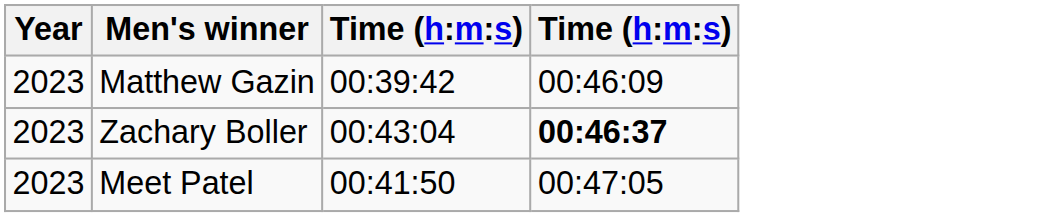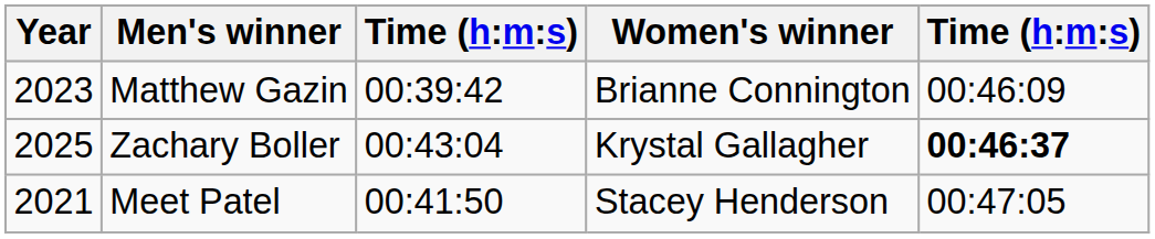 <table class="wikitable">
 <tr>
 <th>Year</th>
 <th>Men's winner</th>
 <th>Time (<a href='#'>h</a>:<a href='#'>m</a>:<a href='#'>s</a>)</th>
+<th>Women's winner</th>
 <th>Time (<a href='#'>h</a>:<a href='#'>m</a>:<a href='#'>s</a>)</th>
 </tr>
 <tr>
 <td>2023</td>
 <td>Matthew Gazin</td>
 <td>00:39:42</td>
+<td>Brianne Connington</td>
 <td>00:46:09</td>
 </tr>
 <tr>
-<td>2023</td>
+<td>2025</td>
 <td>Zachary Boller</td>
 <td>00:43:04</td>
+<td>Krystal Gallagher</td>
 <td><strong>00:46:37</strong></td>
 </tr>
 <tr>
-<td>2023</td>
+<td>2021</td>
 <td>Meet Patel</td>
 <td>00:41:50</td>
+<td>Stacey Henderson</td>
 <td>00:47:05</td>
 </tr>
 </table>
